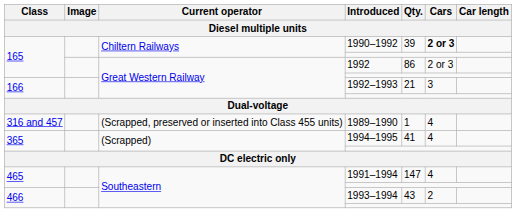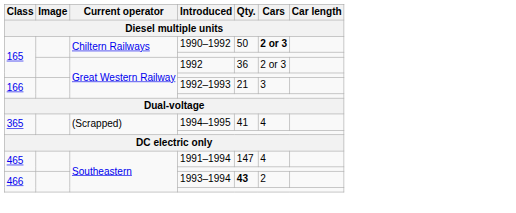 <table class="wikitable">
 <tr>
 <th>Class</th>
 <th>Image</th>
 <th>Current operator</th>
 <th>Introduced</th>
 <th>Qty.</th>
 <th>Cars</th>
 <th>Car length</th>
 </tr>
 <tr>
 <th colspan="7">Diesel multiple units</th>
 </tr>
 <tr>
 <td rowspan="4"><a href='#'>165</a></td>
 <td rowspan="2"></td>
 <td rowspan="2"><a href='#'>Chiltern Railways</a></td>
 <td>1990–1992</td>
-<td>39</td>
+<td>50</td>
 <td><strong>2 or 3</strong></td>
 <td></td>
 </tr>
 <tr>
 <td colspan="4"></td>
 </tr>
 <tr>
 <td rowspan="2"></td>
 <td rowspan="4"><a href='#'>Great Western Railway</a></td>
 <td>1992</td>
-<td>86</td>
+<td>36</td>
 <td>2 or 3</td>
 <td></td>
 </tr>
 <tr>
 <td colspan="4"></td>
 </tr>
 <tr>
 <td rowspan="2"><a href='#'>166</a></td>
 <td rowspan="2"></td>
 <td>1992–1993</td>
 <td>21</td>
 <td>3</td>
 <td></td>
 </tr>
 <tr>
 <td colspan="4"></td>
 </tr>
 <tr>
 <th colspan="7">Dual-voltage</th>
-</tr>
-<tr>
-<td><a href='#'>316 and 457</a></td>
-<td></td>
-<td>(Scrapped, preserved or inserted into Class 455 units)</td>
-<td>1989–1990</td>
-<td>1</td>
-<td>4</td>
-<td></td>
 </tr>
 <tr>
 <td rowspan="2"><a href='#'>365</a></td>
 <td rowspan="2"></td>
 <td rowspan="2">(Scrapped)</td>
 <td>1994–1995</td>
 <td>41</td>
 <td>4</td>
 <td></td>
 </tr>
 <tr>
 <td colspan="4"></td>
 </tr>
 <tr>
 <th colspan="7">DC electric only</th>
 </tr>
 <tr>
 <td rowspan="2"><a href='#'>465</a></td>
 <td rowspan="2"></td>
 <td rowspan="4"><a href='#'>Southeastern</a></td>
 <td>1991–1994</td>
 <td>147</td>
 <td>4</td>
 <td></td>
 </tr>
 <tr>
 <td colspan="4"></td>
 </tr>
 <tr>
 <td rowspan="2"><a href='#'>466</a></td>
 <td rowspan="2"></td>
 <td>1993–1994</td>
-<td>43</td>
+<td><strong>43</strong></td>
 <td>2</td>
 <td></td>
 </tr>
 <tr>
 <td colspan="4"></td>
 </tr>
 </table>
